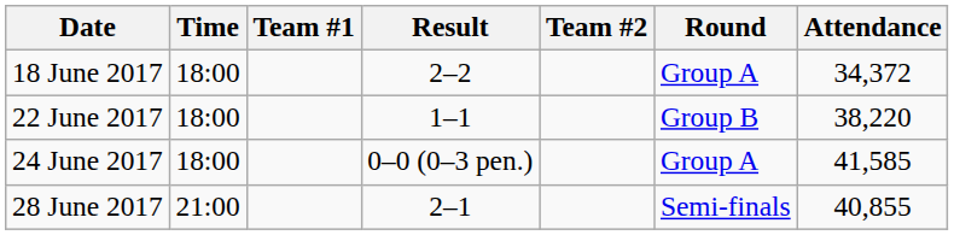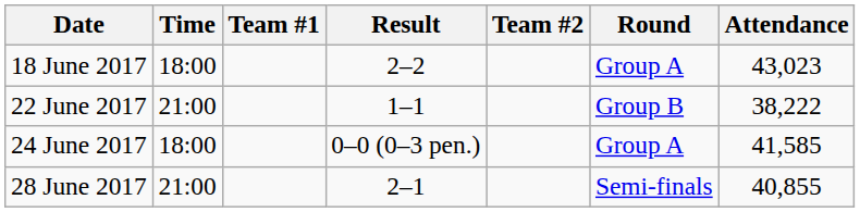 <table class="wikitable">
 <tr>
 <th>Date</th>
 <th>Time</th>
 <th>Team #1</th>
 <th>Result</th>
 <th>Team #2</th>
 <th>Round</th>
 <th>Attendance</th>
 </tr>
 <tr>
 <td>18 June 2017</td>
 <td>18:00</td>
 <td></td>
 <td style="text-align:center;">2–2</td>
 <td></td>
 <td><a href='#'>Group A</a></td>
-<td style="text-align:center;">34,372</td>
+<td style="text-align:center;">43,023</td>
 </tr>
 <tr>
 <td>22 June 2017</td>
-<td>18:00</td>
+<td>21:00</td>
 <td></td>
 <td style="text-align:center;">1–1</td>
 <td></td>
 <td><a href='#'>Group B</a></td>
-<td style="text-align:center;">38,220</td>
+<td style="text-align:center;">38,222</td>
 </tr>
 <tr>
 <td>24 June 2017</td>
 <td>18:00</td>
 <td></td>
 <td style="text-align:center;">0–0 (0–3 pen.)</td>
 <td></td>
 <td><a href='#'>Group A</a></td>
 <td style="text-align:center;">41,585</td>
 </tr>
 <tr>
 <td>28 June 2017</td>
 <td>21:00</td>
 <td></td>
 <td style="text-align:center;">2–1</td>
 <td></td>
 <td><a href='#'>Semi-finals</a></td>
 <td style="text-align:center;">40,855</td>
 </tr>
 </table>
